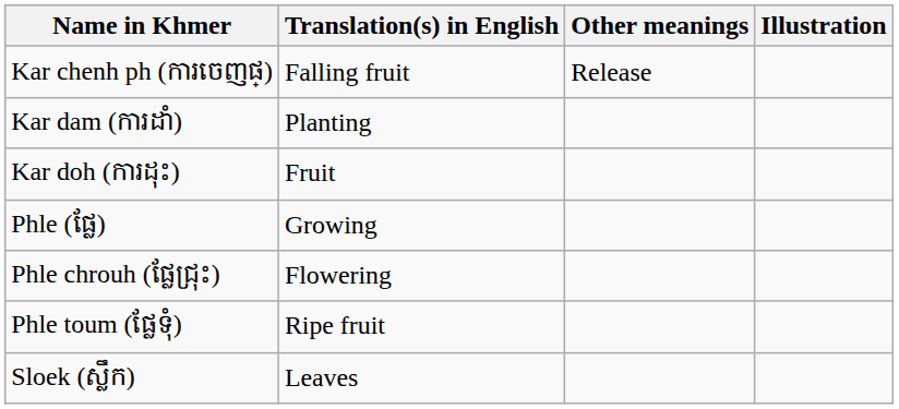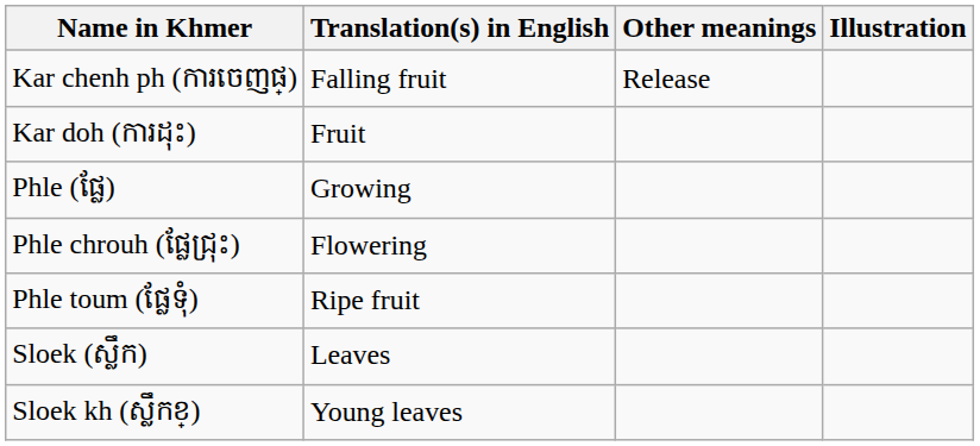 <table class="wikitable">
 <tr>
 <th>Name in Khmer</th>
 <th>Translation(s) in English</th>
 <th>Other meanings</th>
 <th>Illustration</th>
 </tr>
 <tr>
 <td>Kar chenh ph (ការចេញផ្)</td>
 <td>Falling fruit</td>
 <td>Release</td>
-<td></td>
-</tr>
-<tr>
-<td>Kar dam (ការដាំ)</td>
-<td>Planting</td>
-<td></td>
 <td></td>
 </tr>
 <tr>
 <td>Kar doh (ការដុះ)</td>
 <td>Fruit</td>
 <td></td>
 <td></td>
 </tr>
 <tr>
 <td>Phle (ផ្លែ)</td>
 <td>Growing</td>
 <td></td>
 <td></td>
 </tr>
 <tr>
 <td>Phle chrouh (ផ្លែជ្រុះ)</td>
 <td>Flowering</td>
 <td></td>
 <td></td>
 </tr>
 <tr>
 <td>Phle toum (ផ្លែទុំ)</td>
 <td>Ripe fruit</td>
 <td></td>
 <td></td>
 </tr>
 <tr>
 <td>Sloek (ស្លឹក)</td>
 <td>Leaves</td>
 <td></td>
 <td></td>
 </tr>
+<tr>
+<td>Sloek kh (ស្លឹកខ្)</td>
+<td>Young leaves</td>
+<td></td>
+<td></td>
+</tr>
 </table>
